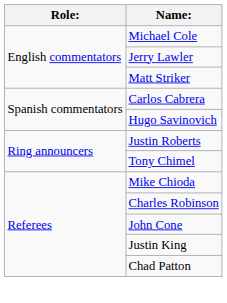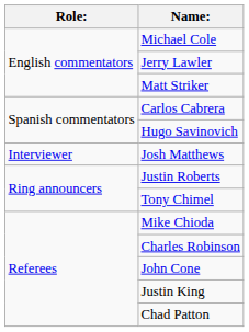 <table class=wikitable style="font-size:90%; margin: 0.5em 0 0.5em 1em; float: right; clear: right;">
 <tr>
 <th>Role:</th>
 <th>Name:</th>
 </tr>
 <tr>
 <td rowspan=3>English <a href='#'>commentators</a></td>
 <td><a href='#'>Michael Cole</a></td>
 </tr>
 <tr>
 <td><a href='#'>Jerry Lawler</a></td>
 </tr>
 <tr>
 <td><a href='#'>Matt Striker</a></td>
 </tr>
 <tr>
 <td rowspan=2>Spanish commentators</td>
 <td><a href='#'>Carlos Cabrera</a></td>
 </tr>
 <tr>
 <td><a href='#'>Hugo Savinovich</a></td>
+</tr>
+<tr>
+<td><a href='#'>Interviewer</a></td>
+<td><a href='#'>Josh Matthews</a></td>
 </tr>
 <tr>
 <td rowspan=2><a href='#'>Ring announcers</a></td>
 <td><a href='#'>Justin Roberts</a></td>
 </tr>
 <tr>
 <td><a href='#'>Tony Chimel</a></td>
 </tr>
 <tr>
 <td rowspan=5><a href='#'>Referees</a></td>
 <td><a href='#'>Mike Chioda</a></td>
 </tr>
 <tr>
 <td><a href='#'>Charles Robinson</a></td>
 </tr>
 <tr>
 <td><a href='#'>John Cone</a></td>
 </tr>
 <tr>
 <td>Justin King</td>
 </tr>
 <tr>
 <td>Chad Patton</td>
 </tr>
 </table>
